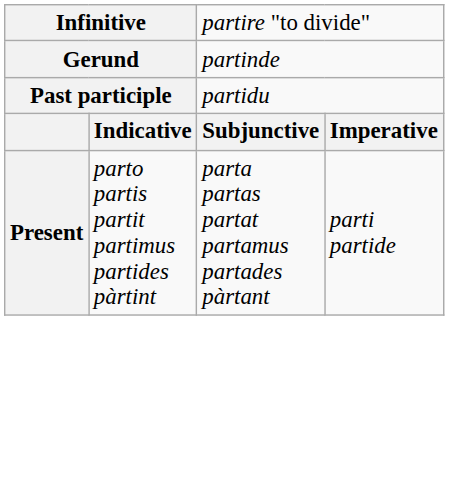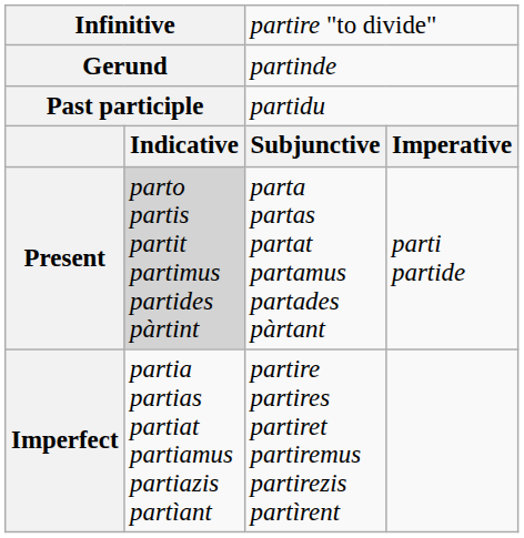 <table class="wikitable">
 <tr>
 <th colspan=2>Infinitive</th>
 <td colspan=2><em>partire</em> "to divide"</td>
 </tr>
 <tr>
 <th colspan=2>Gerund</th>
 <td colspan=2><em>partinde</em></td>
 </tr>
 <tr>
 <th colspan=2>Past participle</th>
 <td colspan=2><em>partidu</em></td>
 </tr>
 <tr>
 <th></th>
 <th>Indicative</th>
 <th>Subjunctive</th>
 <th>Imperative</th>
 </tr>
 <tr>
 <th>Present</th>
-<td><em>parto</em><br><em>partis</em><br><em>partit</em><br><em>partimus</em><br><em>partides</em><br><em>pàrtint</em></td>
+<td style="background: lightgrey;"><em>parto</em><br><em>partis</em><br><em>partit</em><br><em>partimus</em><br><em>partides</em><br><em>pàrtint</em></td>
 <td><em>parta</em><br><em>partas</em><br><em>partat</em><br><em>partamus</em><br><em>partades</em><br><em>pàrtant</em></td>
 <td><em>parti</em><br><em>partide</em></td>
 </tr>
+<tr>
+<th>Imperfect</th>
+<td><em>partia</em><br><em>partias</em><br><em>partiat</em><br><em>partiamus</em><br><em>partiazis</em><br><em>partìant</em></td>
+<td><em>partire</em><br><em>partires</em><br><em>partiret</em><br><em>partiremus</em><br><em>partirezis</em><br><em>partìrent</em></td>
+<td></td>
+</tr>
 </table>
